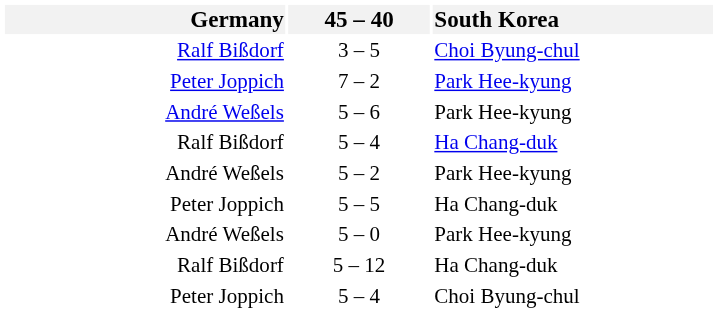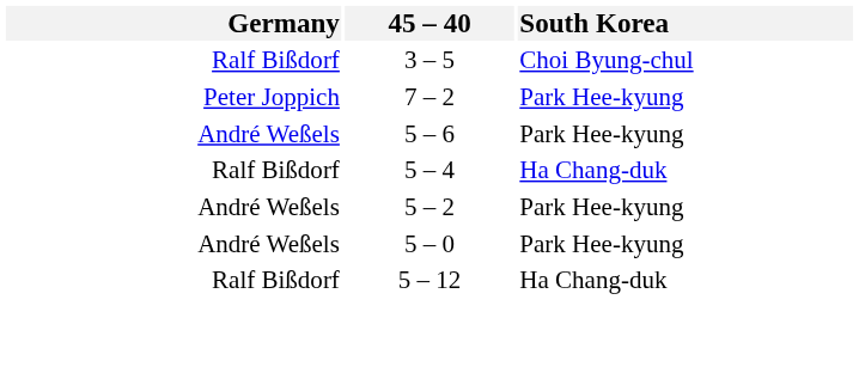 <table style="font-size:90%">
 <tr style="font-size:110%; background:#f2f2f2">
 <td style="width:12em" align=right><strong>Germany</strong> </td>
 <td style="width:6em" align=center><strong>45 – 40</strong></td>
 <td style="width:12em"> <strong>South Korea</strong></td>
 </tr>
 <tr>
 <td align=right><a href='#'>Ralf Bißdorf</a></td>
 <td align=center>3 – 5</td>
 <td><a href='#'>Choi Byung-chul</a></td>
 </tr>
 <tr>
 <td align=right><a href='#'>Peter Joppich</a></td>
 <td align=center>7 – 2</td>
 <td><a href='#'>Park Hee-kyung</a></td>
 </tr>
 <tr>
 <td align=right><a href='#'>André Weßels</a></td>
 <td align=center>5 – 6</td>
 <td>Park Hee-kyung</td>
 </tr>
 <tr>
 <td align=right>Ralf Bißdorf</td>
 <td align=center>5 – 4</td>
 <td><a href='#'>Ha Chang-duk</a></td>
 </tr>
 <tr>
 <td align=right>André Weßels</td>
 <td align=center>5 – 2</td>
 <td>Park Hee-kyung</td>
 </tr>
 <tr>
-<td align=right>Peter Joppich</td>
-<td align=center>5 – 5</td>
-<td>Ha Chang-duk</td>
-</tr>
-<tr>
 <td align=right>André Weßels</td>
 <td align=center>5 – 0</td>
 <td>Park Hee-kyung</td>
 </tr>
 <tr>
 <td align=right>Ralf Bißdorf</td>
 <td align=center>5 – 12</td>
 <td>Ha Chang-duk</td>
 </tr>
-<tr>
-<td align=right>Peter Joppich</td>
-<td align=center>5 – 4</td>
-<td>Choi Byung-chul</td>
-</tr>
 </table>
